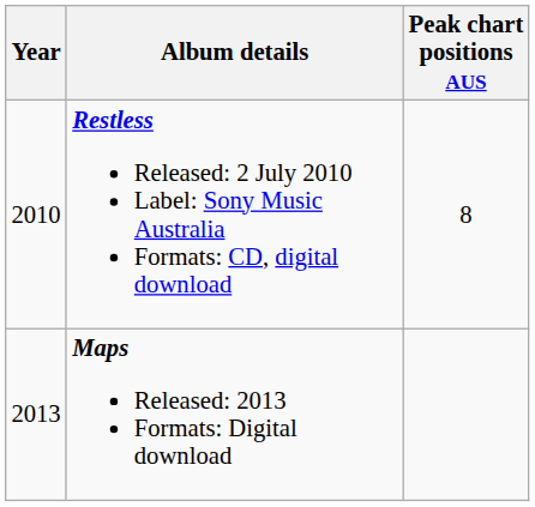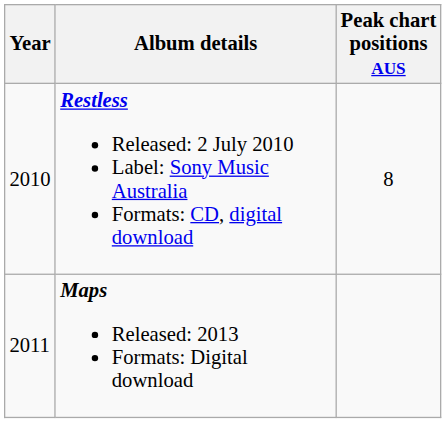 <table class="wikitable">
 <tr>
 <th>Year</th>
 <th style="width:210px;">Album details</th>
 <th>Peak chart<br>positions<br><small><a href='#'>AUS</a></small></th>
 </tr>
 <tr>
 <td>2010</td>
 <td><strong><em><a href='#'>Restless</a></em></strong><br><ul><li>Released: 2 July 2010</li><li>Label: <a href='#'>Sony Music Australia</a></li><li>Formats: <a href='#'>CD</a>, <a href='#'>digital download</a></li></ul></td>
 <td style="text-align:center;">8</td>
 </tr>
 <tr>
-<td>2013</td>
+<td>2011</td>
 <td><strong><em>Maps</em></strong><br><ul><li>Released: 2013</li><li>Formats: Digital download</li></ul></td>
 <td></td>
 </tr>
 </table>
